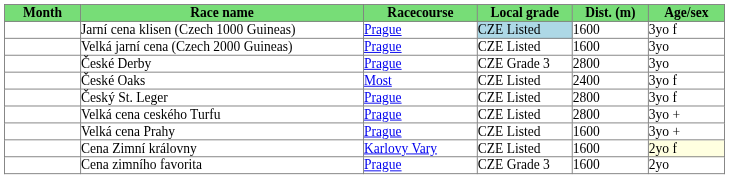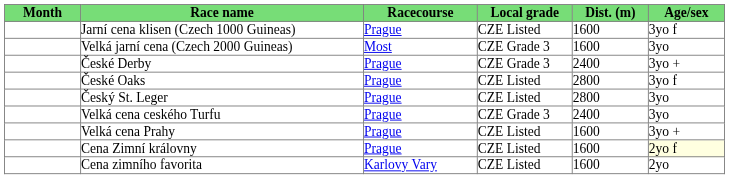 <table class = "sortable" | border="1" cellpadding="0" style="border-collapse: collapse; font-size:90%">
 <tr bgcolor="#77dd77" align="center">
 <th>Month</th>
 <th>Race name</th>
 <th>Racecourse</th>
 <th>Local grade</th>
 <th>Dist. (m)</th>
 <th>Age/sex</th>
 </tr>
 <tr>
 <td width=80px></td>
 <td width=300px>Jarní cena klisen (Czech 1000 Guineas)</td>
 <td width=120px><a href='#'>Prague</a></td>
-<td width=100px style="background: lightblue;">CZE Listed</td>
+<td width=100px>CZE Listed</td>
 <td width=80px>1600</td>
 <td width=80px>3yo f</td>
 </tr>
 <tr>
 <td></td>
 <td>Velká jarní cena (Czech 2000 Guineas)</td>
-<td><a href='#'>Prague</a></td>
-<td>CZE Listed</td>
+<td><a href='#'>Most</a></td>
+<td>CZE Grade 3</td>
 <td>1600</td>
 <td>3yo</td>
 </tr>
 <tr>
 <td></td>
 <td>České Derby</td>
 <td><a href='#'>Prague</a></td>
 <td>CZE Grade 3</td>
-<td>2800</td>
-<td>3yo</td>
+<td>2400</td>
+<td>3yo +</td>
 </tr>
 <tr>
 <td></td>
 <td>České Oaks</td>
-<td><a href='#'>Most</a></td>
+<td><a href='#'>Prague</a></td>
 <td>CZE Listed</td>
-<td>2400</td>
+<td>2800</td>
 <td>3yo f</td>
 </tr>
 <tr>
 <td></td>
 <td>Český St. Leger</td>
 <td><a href='#'>Prague</a></td>
 <td>CZE Listed</td>
 <td>2800</td>
-<td>3yo f</td>
+<td>3yo</td>
 </tr>
 <tr>
 <td></td>
 <td>Velká cena ceského Turfu</td>
 <td><a href='#'>Prague</a></td>
-<td>CZE Listed</td>
-<td>2800</td>
-<td>3yo +</td>
+<td>CZE Grade 3</td>
+<td>2400</td>
+<td>3yo</td>
 </tr>
 <tr>
 <td></td>
 <td>Velká cena Prahy</td>
 <td><a href='#'>Prague</a></td>
 <td>CZE Listed</td>
 <td>1600</td>
 <td>3yo +</td>
 </tr>
 <tr>
 <td></td>
 <td>Cena Zimní královny</td>
-<td><a href='#'>Karlovy Vary</a></td>
+<td><a href='#'>Prague</a></td>
 <td>CZE Listed</td>
 <td>1600</td>
 <td style="background: lightyellow;">2yo f</td>
 </tr>
 <tr>
 <td></td>
 <td>Cena zimního favorita</td>
-<td><a href='#'>Prague</a></td>
-<td>CZE Grade 3</td>
+<td><a href='#'>Karlovy Vary</a></td>
+<td>CZE Listed</td>
 <td>1600</td>
 <td>2yo</td>
 </tr>
 </table>
